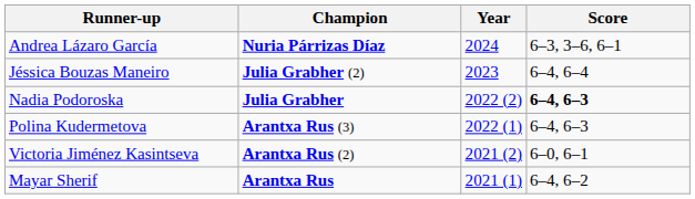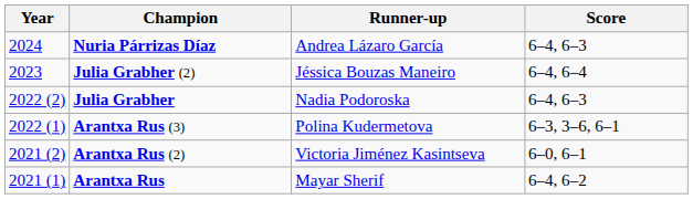 <table class="wikitable" style="font-size:97%">
 <tr>
+<th>Year</th>
+<th width="200">Champion</th>
 <th width="210">Runner-up</th>
-<th width="200">Champion</th>
-<th>Year</th>
 <th width="145">Score</th>
 </tr>
 <tr>
+<td><a href='#'>2024</a></td>
+<td> <strong><a href='#'>Nuria Párrizas Díaz</a></strong></td>
 <td> <a href='#'>Andrea Lázaro García</a></td>
-<td> <strong><a href='#'>Nuria Párrizas Díaz</a></strong></td>
-<td><a href='#'>2024</a></td>
+<td>6–4, 6–3</td>
+</tr>
+<tr>
+<td><a href='#'>2023</a></td>
+<td> <strong><a href='#'>Julia Grabher</a></strong> <small>(2)</small></td>
+<td> <a href='#'>Jéssica Bouzas Maneiro</a></td>
+<td>6–4, 6–4</td>
+</tr>
+<tr>
+<td><a href='#'>2022 (2)</a></td>
+<td> <strong><a href='#'>Julia Grabher</a></strong></td>
+<td> <a href='#'>Nadia Podoroska</a></td>
+<td>6–4, 6–3</td>
+</tr>
+<tr>
+<td><a href='#'>2022 (1)</a></td>
+<td> <strong><a href='#'>Arantxa Rus</a></strong> <small>(3)</small></td>
+<td> <a href='#'>Polina Kudermetova</a></td>
 <td>6–3, 3–6, 6–1</td>
 </tr>
 <tr>
-<td> <a href='#'>Jéssica Bouzas Maneiro</a></td>
-<td> <strong><a href='#'>Julia Grabher</a></strong> <small>(2)</small></td>
-<td><a href='#'>2023</a></td>
-<td>6–4, 6–4</td>
-</tr>
-<tr>
-<td> <a href='#'>Nadia Podoroska</a></td>
-<td> <strong><a href='#'>Julia Grabher</a></strong></td>
-<td><a href='#'>2022 (2)</a></td>
-<td><strong>6–4, 6–3</strong></td>
-</tr>
-<tr>
-<td> <a href='#'>Polina Kudermetova</a></td>
-<td> <strong><a href='#'>Arantxa Rus</a></strong> <small>(3)</small></td>
-<td><a href='#'>2022 (1)</a></td>
-<td>6–4, 6–3</td>
-</tr>
-<tr>
+<td><a href='#'>2021 (2)</a></td>
+<td> <strong><a href='#'>Arantxa Rus</a></strong> <small>(2)</small></td>
 <td> <a href='#'>Victoria Jiménez Kasintseva</a></td>
-<td> <strong><a href='#'>Arantxa Rus</a></strong> <small>(2)</small></td>
-<td><a href='#'>2021 (2)</a></td>
 <td>6–0, 6–1</td>
 </tr>
 <tr>
+<td><a href='#'>2021 (1)</a></td>
+<td> <strong><a href='#'>Arantxa Rus</a></strong></td>
 <td> <a href='#'>Mayar Sherif</a></td>
-<td> <strong><a href='#'>Arantxa Rus</a></strong></td>
-<td><a href='#'>2021 (1)</a></td>
 <td>6–4, 6–2</td>
 </tr>
 </table>
